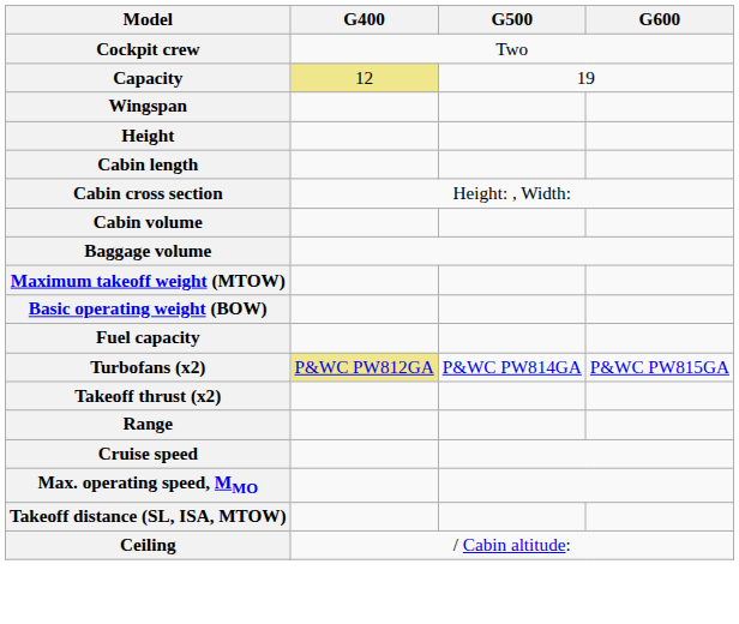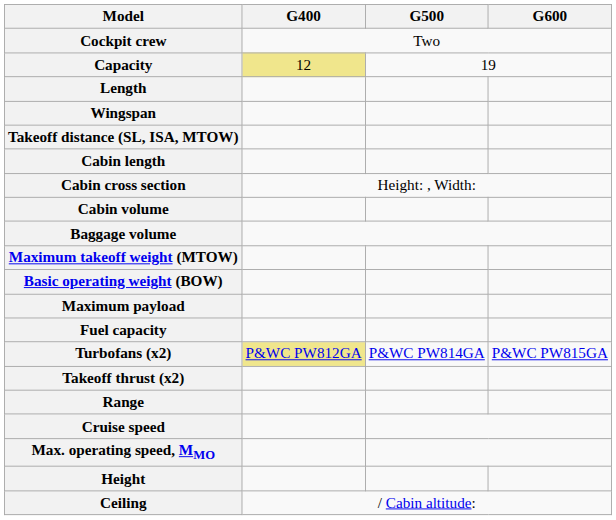 <table class="wikitable sortable sticky-header" style="text-align: center;">
 <tr>
 <th>Model</th>
 <th>G400</th>
 <th>G500</th>
 <th>G600<br></th>
 </tr>
 <tr>
 <th>Cockpit crew</th>
 <td colspan= 3>Two</td>
 </tr>
 <tr>
 <th>Capacity</th>
 <td style="background: khaki;">12</td>
 <td colspan= 2>19</td>
 </tr>
 <tr>
+<th>Length</th>
+<td></td>
+<td></td>
+<td></td>
+</tr>
+<tr>
 <th>Wingspan</th>
 <td></td>
 <td></td>
 <td></td>
 </tr>
 <tr>
-<th>Height</th>
+<th>Takeoff distance (SL, ISA, MTOW)</th>
 <td></td>
 <td></td>
 <td></td>
 </tr>
 <tr>
 <th>Cabin length</th>
 <td></td>
 <td></td>
 <td></td>
 </tr>
 <tr>
 <th>Cabin cross section</th>
 <td colspan= 3>Height: , Width: </td>
 </tr>
 <tr>
 <th>Cabin volume</th>
 <td></td>
 <td></td>
 <td></td>
 </tr>
 <tr>
 <th>Baggage volume</th>
 <td colspan= 3></td>
 </tr>
 <tr>
 <th><a href='#'>Maximum takeoff weight</a> (MTOW)</th>
 <td></td>
 <td></td>
 <td></td>
 </tr>
 <tr>
 <th><a href='#'>Basic operating weight</a> (BOW)</th>
+<td></td>
+<td></td>
+<td></td>
+</tr>
+<tr>
+<th>Maximum payload</th>
 <td></td>
 <td></td>
 <td></td>
 </tr>
 <tr>
 <th>Fuel capacity</th>
 <td></td>
 <td></td>
 <td></td>
 </tr>
 <tr>
 <th>Turbofans (x2)</th>
 <td style="background: khaki;"><a href='#'>P&WC PW812GA</a></td>
 <td><a href='#'>P&WC PW814GA</a></td>
 <td><a href='#'>P&WC PW815GA</a></td>
 </tr>
 <tr>
 <th>Takeoff thrust (x2)</th>
 <td></td>
 <td></td>
 <td></td>
 </tr>
 <tr>
 <th>Range</th>
 <td></td>
 <td></td>
 <td></td>
 </tr>
 <tr>
 <th>Cruise speed</th>
 <td></td>
 <td colspan=2></td>
 </tr>
 <tr>
 <th>Max. operating speed, <a href='#'>M<sub>MO</sub></a></th>
 <td></td>
 <td colspan=2></td>
 </tr>
 <tr>
-<th>Takeoff distance (SL, ISA, MTOW)</th>
+<th>Height</th>
 <td></td>
 <td></td>
 <td></td>
 </tr>
 <tr>
 <th>Ceiling</th>
 <td colspan=3> / <a href='#'>Cabin altitude</a>: </td>
 </tr>
 </table>
